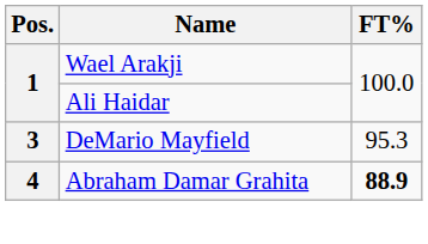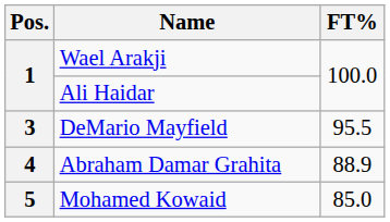 <table class=wikitable style="text-align:center;">
 <tr>
 <th width="13%">Pos.</th>
 <th width="70%">Name</th>
 <th width="17%">FT%</th>
 </tr>
 <tr>
 <th rowspan=2>1</th>
 <td align=left> <a href='#'>Wael Arakji</a></td>
 <td rowspan=2>100.0</td>
 </tr>
 <tr>
 <td align=left> <a href='#'>Ali Haidar</a></td>
 </tr>
 <tr>
 <th>3</th>
 <td align=left> <a href='#'>DeMario Mayfield</a></td>
-<td>95.3</td>
+<td>95.5</td>
 </tr>
 <tr>
 <th>4</th>
 <td align=left> <a href='#'>Abraham Damar Grahita</a></td>
-<td><strong>88.9</strong></td>
+<td>88.9</td>
+</tr>
+<tr>
+<th>5</th>
+<td align=left> <a href='#'>Mohamed Kowaid</a></td>
+<td>85.0</td>
 </tr>
 </table>
